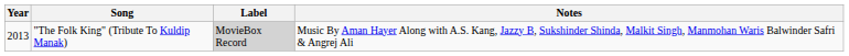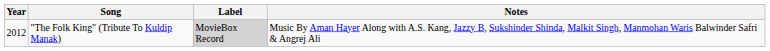 <table class="wikitable">
 <tr>
 <th>Year</th>
 <th>Song</th>
 <th>Label</th>
 <th>Notes</th>
 </tr>
 <tr>
-<td>2013</td>
+<td>2012</td>
 <td>"The Folk King" (Tribute To <a href='#'>Kuldip Manak</a>)</td>
 <td style="background: lightgrey;">MovieBox Record</td>
 <td>Music By <a href='#'>Aman Hayer</a> Along with A.S. Kang, <a href='#'>Jazzy B</a>, <a href='#'>Sukshinder Shinda</a>, <a href='#'>Malkit Singh</a>, <a href='#'>Manmohan Waris</a> Balwinder Safri & Angrej Ali</td>
 </tr>
 </table>
